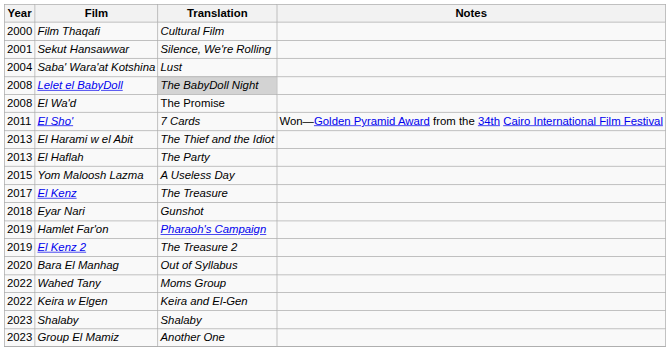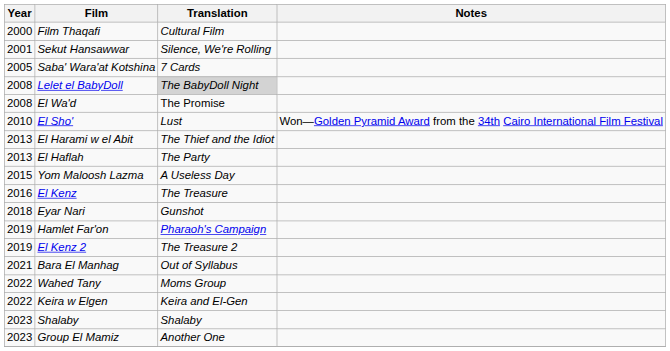 <table class="wikitable">
 <tr>
 <th>Year</th>
 <th>Film</th>
 <th>Translation</th>
 <th>Notes</th>
 </tr>
 <tr>
 <td>2000</td>
 <td><em>Film Thaqafi</em></td>
 <td><em>Cultural Film</em></td>
 <td></td>
 </tr>
 <tr>
 <td>2001</td>
 <td><em>Sekut Hansawwar</em></td>
 <td><em>Silence, We're Rolling</em></td>
 <td></td>
 </tr>
 <tr>
-<td>2004</td>
+<td>2005</td>
 <td><em>Saba' Wara'at    Kotshina</em></td>
-<td><em>Lust</em></td>
+<td><em> 7 Cards</em></td>
 <td></td>
 </tr>
 <tr>
 <td>2008</td>
 <td><em><a href='#'>Lelet el BabyDoll</a></em></td>
 <td style="background: lightgrey;"><em>The BabyDoll Night </em></td>
 <td></td>
 </tr>
 <tr>
 <td>2008</td>
 <td><em>El Wa'd</em></td>
 <td>The Promise</td>
 <td></td>
 </tr>
 <tr>
-<td>2011</td>
+<td>2010</td>
 <td><em><a href='#'>El Sho'</a> </em></td>
-<td><em> 7 Cards</em></td>
+<td><em>Lust</em></td>
 <td>Won—<a href='#'>Golden Pyramid Award</a> from the <a href='#'>34th</a> <a href='#'>Cairo International Film Festival</a></td>
 </tr>
 <tr>
 <td>2013</td>
 <td><em>El Harami w el Abit</em></td>
 <td><em>The Thief and the Idiot </em></td>
 <td></td>
 </tr>
 <tr>
 <td>2013</td>
 <td><em>El Haflah </em></td>
 <td><em>The Party</em></td>
 <td></td>
 </tr>
 <tr>
 <td>2015</td>
 <td><em>Yom Maloosh Lazma</em></td>
 <td><em>A Useless Day</em></td>
 <td></td>
 </tr>
 <tr>
-<td>2017</td>
+<td>2016</td>
 <td><em><a href='#'>El Kenz</a></em></td>
 <td><em>The Treasure</em></td>
 <td></td>
 </tr>
 <tr>
 <td>2018</td>
 <td><em>Eyar Nari</em></td>
 <td><em>Gunshot</em></td>
 <td></td>
 </tr>
 <tr>
 <td>2019</td>
 <td><em>Hamlet Far'on</em></td>
 <td><em><a href='#'>Pharaoh's Campaign</a></em></td>
 <td></td>
 </tr>
 <tr>
 <td>2019</td>
 <td><em><a href='#'>El Kenz 2</a></em></td>
 <td><em>The Treasure 2</em></td>
 <td></td>
 </tr>
 <tr>
-<td>2020</td>
+<td>2021</td>
 <td><em>Bara El Manhag</em></td>
 <td><em>Out of Syllabus</em></td>
 <td></td>
 </tr>
 <tr>
 <td>2022</td>
 <td><em>Wahed Tany</em></td>
 <td><em>Moms Group </em></td>
 <td></td>
 </tr>
 <tr>
 <td>2022</td>
 <td><em>Keira w Elgen</em></td>
 <td><em>Keira and El-Gen</em></td>
 <td></td>
 </tr>
 <tr>
 <td>2023</td>
 <td><em>Shalaby</em></td>
 <td><em>Shalaby </em></td>
 <td></td>
 </tr>
 <tr>
 <td>2023</td>
 <td><em>Group El Mamiz</em></td>
 <td><em>Another One</em></td>
 <td></td>
 </tr>
 <tr>
 </tr>
 </table>
